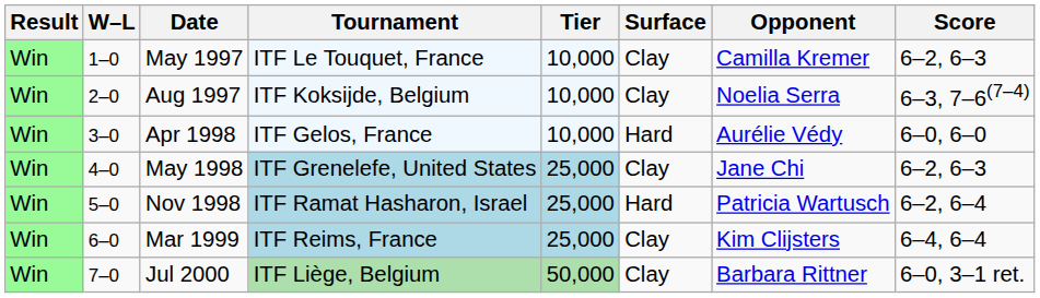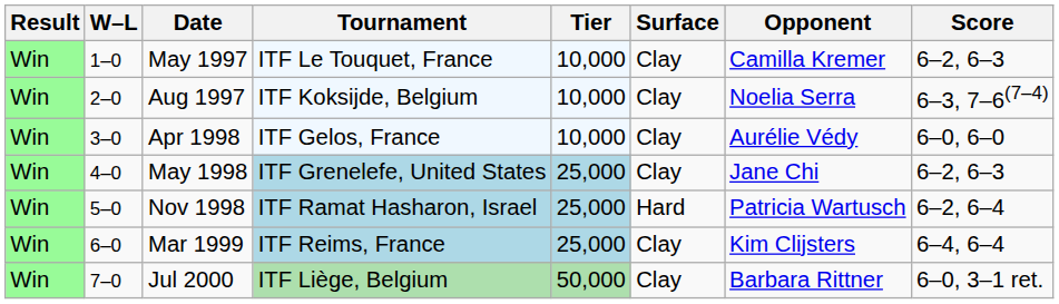 <table class="sortable wikitable">
 <tr>
 <th>Result</th>
 <th class=unsortable>W–L</th>
 <th>Date</th>
 <th>Tournament</th>
 <th>Tier</th>
 <th>Surface</th>
 <th>Opponent</th>
 <th class=unsortable>Score</th>
 </tr>
 <tr>
 <td bgcolor="98FB98">Win</td>
 <td><small>1–0</small></td>
 <td>May 1997</td>
 <td bgcolor=f0f8ff>ITF Le Touquet, France</td>
 <td bgcolor=f0f8ff>10,000</td>
 <td>Clay</td>
 <td> <a href='#'>Camilla Kremer</a></td>
 <td>6–2, 6–3</td>
 </tr>
 <tr>
 <td bgcolor="98FB98">Win</td>
 <td><small>2–0</small></td>
 <td>Aug 1997</td>
 <td bgcolor=f0f8ff>ITF Koksijde, Belgium</td>
 <td bgcolor=f0f8ff>10,000</td>
 <td>Clay</td>
 <td> <a href='#'>Noelia Serra</a></td>
 <td>6–3, 7–6<sup>(7–4)</sup></td>
 </tr>
 <tr>
 <td bgcolor="98FB98">Win</td>
 <td><small>3–0</small></td>
 <td>Apr 1998</td>
 <td bgcolor=f0f8ff>ITF Gelos, France</td>
 <td bgcolor=f0f8ff>10,000</td>
-<td>Hard</td>
+<td>Clay</td>
 <td> <a href='#'>Aurélie Védy</a></td>
 <td>6–0, 6–0</td>
 </tr>
 <tr>
 <td bgcolor="98FB98">Win</td>
 <td><small>4–0</small></td>
 <td>May 1998</td>
 <td style="background:lightblue;">ITF Grenelefe, United States</td>
 <td style="background:lightblue;">25,000</td>
 <td>Clay</td>
 <td> <a href='#'>Jane Chi</a></td>
 <td>6–2, 6–3</td>
 </tr>
 <tr>
 <td bgcolor="98FB98">Win</td>
 <td><small>5–0</small></td>
 <td>Nov 1998</td>
 <td style="background:lightblue;">ITF Ramat Hasharon, Israel</td>
 <td style="background:lightblue;">25,000</td>
 <td>Hard</td>
 <td> <a href='#'>Patricia Wartusch</a></td>
 <td>6–2, 6–4</td>
 </tr>
 <tr>
 <td bgcolor="98FB98">Win</td>
 <td><small>6–0</small></td>
 <td>Mar 1999</td>
 <td style="background:lightblue;">ITF Reims, France</td>
 <td style="background:lightblue;">25,000</td>
 <td>Clay</td>
 <td> <a href='#'>Kim Clijsters</a></td>
 <td>6–4, 6–4</td>
 </tr>
 <tr>
 <td bgcolor="98FB98">Win</td>
 <td><small>7–0</small></td>
 <td>Jul 2000</td>
 <td style="background:#addfad;">ITF Liège, Belgium</td>
 <td style="background:#addfad;">50,000</td>
 <td>Clay</td>
 <td> <a href='#'>Barbara Rittner</a></td>
 <td>6–0, 3–1 ret.</td>
 </tr>
 </table>
